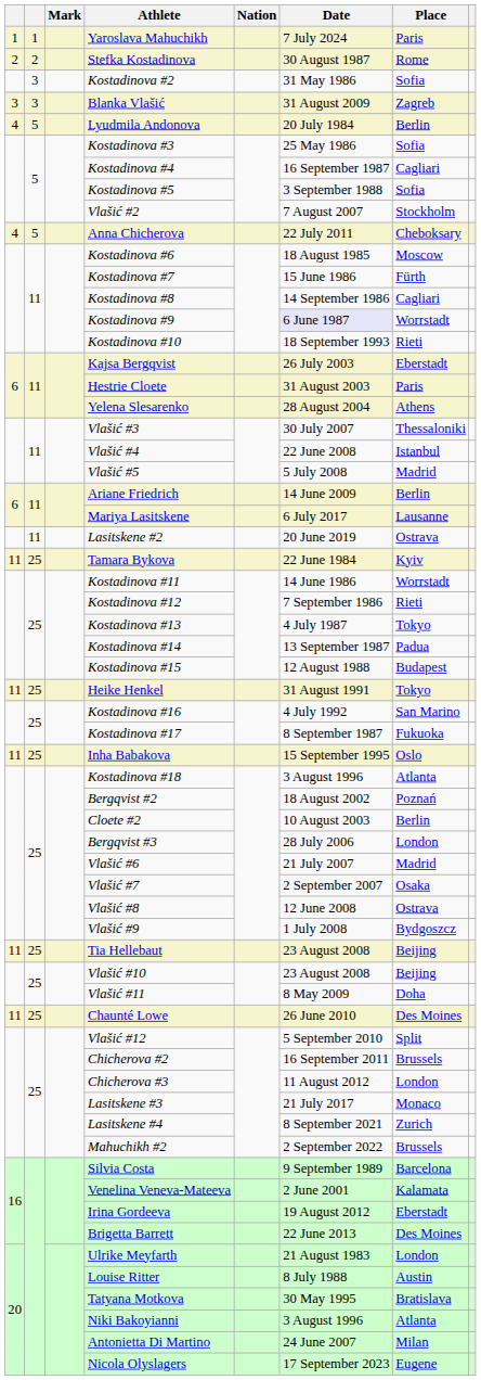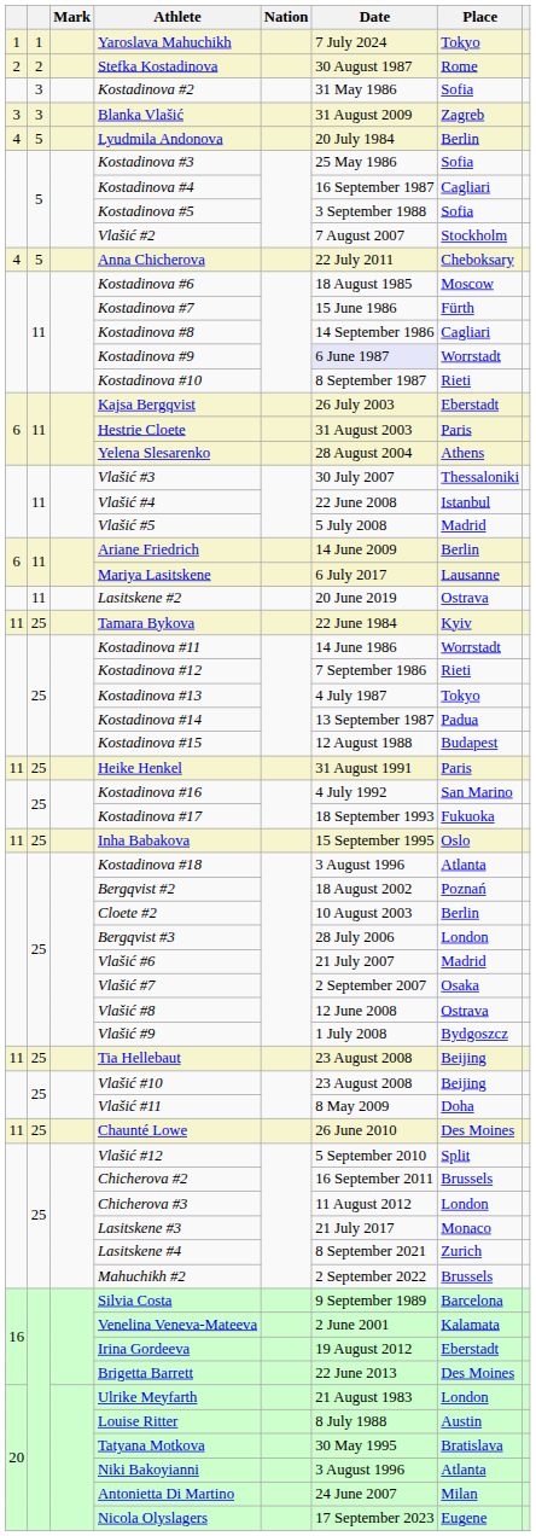 <table class="wikitable sortable">
 <tr>
 <th></th>
 <th></th>
 <th>Mark</th>
 <th>Athlete</th>
 <th>Nation</th>
 <th>Date</th>
 <th>Place</th>
 <th class="unsortable"></th>
 </tr>
 <tr bgcolor="#f6F5CE">
 <td align="center">1</td>
 <td align="center">1</td>
 <td></td>
 <td><a href='#'>Yaroslava Mahuchikh</a></td>
 <td></td>
 <td>7 July 2024</td>
-<td><a href='#'>Paris</a></td>
+<td><a href='#'>Tokyo</a></td>
 <td></td>
 </tr>
 <tr bgcolor="#f6F5CE">
 <td align="center">2</td>
 <td align="center">2</td>
 <td></td>
 <td><a href='#'>Stefka Kostadinova</a></td>
 <td></td>
 <td>30 August 1987</td>
 <td><a href='#'>Rome</a></td>
 <td></td>
 </tr>
 <tr>
 <td></td>
 <td align="center">3</td>
 <td></td>
 <td><em>Kostadinova #2</em></td>
 <td></td>
 <td>31 May 1986</td>
 <td><a href='#'>Sofia</a></td>
 <td></td>
 </tr>
 <tr bgcolor="#f6F5CE">
 <td align="center">3</td>
 <td align="center">3</td>
 <td></td>
 <td><a href='#'>Blanka Vlašić</a></td>
 <td></td>
 <td>31 August 2009</td>
 <td><a href='#'>Zagreb</a></td>
 <td></td>
 </tr>
 <tr bgcolor="#f6F5CE">
 <td align="center">4</td>
 <td align="center">5</td>
 <td></td>
 <td><a href='#'>Lyudmila Andonova</a></td>
 <td></td>
 <td>20 July 1984</td>
 <td><a href='#'>Berlin</a></td>
 <td></td>
 </tr>
 <tr>
 <td rowspan="4"></td>
 <td rowspan="4" align="center">5</td>
 <td rowspan="4"></td>
 <td><em>Kostadinova #3</em></td>
 <td rowspan="4"></td>
 <td>25 May 1986</td>
 <td><a href='#'>Sofia</a></td>
 <td></td>
 </tr>
 <tr>
 <td><em>Kostadinova #4</em></td>
 <td>16 September 1987</td>
 <td><a href='#'>Cagliari</a></td>
 <td></td>
 </tr>
 <tr>
 <td><em>Kostadinova #5</em></td>
 <td>3 September 1988</td>
 <td><a href='#'>Sofia</a></td>
 <td></td>
 </tr>
 <tr>
 <td><em>Vlašić #2</em></td>
 <td>7 August 2007</td>
 <td><a href='#'>Stockholm</a></td>
 <td></td>
 </tr>
 <tr bgcolor="#f6F5CE">
 <td align=center>4</td>
 <td align=center>5</td>
 <td></td>
 <td><a href='#'>Anna Chicherova</a></td>
 <td></td>
 <td>22 July 2011</td>
 <td><a href='#'>Cheboksary</a></td>
 <td></td>
 </tr>
 <tr>
 <td rowspan=5></td>
 <td rowspan=5 align=center>11</td>
 <td rowspan="5"></td>
 <td><em>Kostadinova #6</em></td>
 <td rowspan=5></td>
 <td>18 August 1985</td>
 <td><a href='#'>Moscow</a></td>
 <td></td>
 </tr>
 <tr>
 <td><em>Kostadinova #7</em></td>
 <td>15 June 1986</td>
 <td><a href='#'>Fürth</a></td>
 <td></td>
 </tr>
 <tr>
 <td><em>Kostadinova #8</em></td>
 <td>14 September 1986</td>
 <td><a href='#'>Cagliari</a></td>
 <td></td>
 </tr>
 <tr>
 <td><em>Kostadinova #9</em></td>
 <td style="background: lavender;">6 June 1987</td>
 <td><a href='#'>Worrstadt</a></td>
 <td></td>
 </tr>
 <tr>
 <td><em>Kostadinova #10</em></td>
-<td>18 September 1993</td>
+<td>8 September 1987</td>
 <td><a href='#'>Rieti</a></td>
 <td></td>
 </tr>
 <tr bgcolor="#f6F5CE">
 <td rowspan=3 align=center>6</td>
 <td rowspan=3 align=center>11</td>
 <td rowspan="3"></td>
 <td><a href='#'>Kajsa Bergqvist</a></td>
 <td></td>
 <td>26 July 2003</td>
 <td><a href='#'>Eberstadt</a></td>
 <td></td>
 </tr>
 <tr bgcolor="#f6F5CE">
 <td><a href='#'>Hestrie Cloete</a></td>
 <td></td>
 <td>31 August 2003</td>
 <td><a href='#'>Paris</a></td>
 <td></td>
 </tr>
 <tr bgcolor="#f6F5CE">
 <td><a href='#'>Yelena Slesarenko</a></td>
 <td></td>
 <td>28 August 2004</td>
 <td><a href='#'>Athens</a></td>
 <td></td>
 </tr>
 <tr>
 <td rowspan=3></td>
 <td rowspan=3 align=center>11</td>
 <td rowspan="3"></td>
 <td><em>Vlašić #3</em></td>
 <td rowspan=3></td>
 <td>30 July 2007</td>
 <td><a href='#'>Thessaloniki</a></td>
 <td></td>
 </tr>
 <tr>
 <td><em>Vlašić #4</em></td>
 <td>22 June 2008</td>
 <td><a href='#'>Istanbul</a></td>
 <td></td>
 </tr>
 <tr>
 <td><em>Vlašić #5</em></td>
 <td>5 July 2008</td>
 <td><a href='#'>Madrid</a></td>
 <td></td>
 </tr>
 <tr bgcolor="#f6F5CE">
 <td rowspan=2 align=center>6</td>
 <td rowspan=2 align=center>11</td>
 <td rowspan="2"></td>
 <td><a href='#'>Ariane Friedrich</a></td>
 <td></td>
 <td>14 June 2009</td>
 <td><a href='#'>Berlin</a></td>
 <td></td>
 </tr>
 <tr bgcolor="#f6F5CE">
 <td><a href='#'>Mariya Lasitskene</a></td>
 <td></td>
 <td>6 July 2017</td>
 <td><a href='#'>Lausanne</a></td>
 <td></td>
 </tr>
 <tr>
 <td></td>
 <td align=center>11</td>
 <td></td>
 <td><em>Lasitskene #2</em></td>
 <td></td>
 <td>20 June 2019</td>
 <td><a href='#'>Ostrava</a></td>
 <td></td>
 </tr>
 <tr bgcolor="#f6F5CE">
 <td align=center>11</td>
 <td align=center>25</td>
 <td></td>
 <td><a href='#'>Tamara Bykova</a></td>
 <td></td>
 <td>22 June 1984</td>
 <td><a href='#'>Kyiv</a></td>
 <td></td>
 </tr>
 <tr>
 <td rowspan=5></td>
 <td rowspan=5 align=center>25</td>
 <td rowspan="5"></td>
 <td><em>Kostadinova #11</em></td>
 <td rowspan=5></td>
 <td>14 June 1986</td>
 <td><a href='#'>Worrstadt</a></td>
 <td></td>
 </tr>
 <tr>
 <td><em>Kostadinova #12</em></td>
 <td>7 September 1986</td>
 <td><a href='#'>Rieti</a></td>
 <td></td>
 </tr>
 <tr>
 <td><em>Kostadinova #13</em></td>
 <td>4 July 1987</td>
 <td><a href='#'>Tokyo</a></td>
 <td></td>
 </tr>
 <tr>
 <td><em>Kostadinova #14</em></td>
 <td>13 September 1987</td>
 <td><a href='#'>Padua</a></td>
 <td></td>
 </tr>
 <tr>
 <td><em>Kostadinova #15</em></td>
 <td>12 August 1988</td>
 <td><a href='#'>Budapest</a></td>
 <td></td>
 </tr>
 <tr bgcolor="#f6F5CE">
 <td align=center>11</td>
 <td align=center>25</td>
 <td></td>
 <td><a href='#'>Heike Henkel</a></td>
 <td></td>
 <td>31 August 1991</td>
-<td><a href='#'>Tokyo</a></td>
+<td><a href='#'>Paris</a></td>
 <td></td>
 </tr>
 <tr>
 <td rowspan=2></td>
 <td rowspan=2 align=center>25</td>
 <td rowspan="2"></td>
 <td><em>Kostadinova #16</em></td>
 <td rowspan=2></td>
 <td>4 July 1992</td>
 <td><a href='#'>San Marino</a></td>
 <td></td>
 </tr>
 <tr>
 <td><em>Kostadinova #17</em></td>
-<td>8 September 1987</td>
+<td>18 September 1993</td>
 <td><a href='#'>Fukuoka</a></td>
 <td></td>
 </tr>
 <tr bgcolor="#f6F5CE">
 <td align=center>11</td>
 <td align=center>25</td>
 <td></td>
 <td><a href='#'>Inha Babakova</a></td>
 <td></td>
 <td>15 September 1995</td>
 <td><a href='#'>Oslo</a></td>
 <td></td>
 </tr>
 <tr>
 <td rowspan=8></td>
 <td rowspan=8 align=center>25</td>
 <td rowspan="8"></td>
 <td><em>Kostadinova #18</em></td>
 <td rowspan=8></td>
 <td>3 August 1996</td>
 <td><a href='#'>Atlanta</a></td>
 <td></td>
 </tr>
 <tr>
 <td><em>Bergqvist #2</em></td>
 <td>18 August 2002</td>
 <td><a href='#'>Poznań</a></td>
 <td></td>
 </tr>
 <tr>
 <td><em>Cloete #2</em></td>
 <td>10 August 2003</td>
 <td><a href='#'>Berlin</a></td>
 <td></td>
 </tr>
 <tr>
 <td><em>Bergqvist #3</em></td>
 <td>28 July 2006</td>
 <td><a href='#'>London</a></td>
 <td></td>
 </tr>
 <tr>
 <td><em>Vlašić #6</em></td>
 <td>21 July 2007</td>
 <td><a href='#'>Madrid</a></td>
 <td></td>
 </tr>
 <tr>
 <td><em>Vlašić #7</em></td>
 <td>2 September 2007</td>
 <td><a href='#'>Osaka</a></td>
 <td></td>
 </tr>
 <tr>
 <td><em>Vlašić #8</em></td>
 <td>12 June 2008</td>
 <td><a href='#'>Ostrava</a></td>
 <td></td>
 </tr>
 <tr>
 <td><em>Vlašić #9</em></td>
 <td>1 July 2008</td>
 <td><a href='#'>Bydgoszcz</a></td>
 <td></td>
 </tr>
 <tr bgcolor="#f6F5CE">
 <td align=center>11</td>
 <td align=center>25</td>
 <td></td>
 <td><a href='#'>Tia Hellebaut</a></td>
 <td></td>
 <td>23 August 2008</td>
 <td><a href='#'>Beijing</a></td>
 <td></td>
 </tr>
 <tr>
 <td rowspan=2></td>
 <td rowspan=2 align=center>25</td>
 <td rowspan="2"></td>
 <td><em>Vlašić #10</em></td>
 <td rowspan=2></td>
 <td>23 August 2008</td>
 <td><a href='#'>Beijing</a></td>
 <td></td>
 </tr>
 <tr>
 <td><em>Vlašić #11</em></td>
 <td>8 May 2009</td>
 <td><a href='#'>Doha</a></td>
 <td></td>
 </tr>
 <tr bgcolor="#f6F5CE">
 <td align=center>11</td>
 <td align=center>25</td>
 <td></td>
 <td><a href='#'>Chaunté Lowe</a></td>
 <td></td>
 <td>26 June 2010</td>
 <td><a href='#'>Des Moines</a></td>
 <td></td>
 </tr>
 <tr>
 <td rowspan=6></td>
 <td rowspan="6" align="center">25</td>
 <td rowspan="6"></td>
 <td><em>Vlašić #12</em></td>
 <td rowspan="6"></td>
 <td>5 September 2010</td>
 <td><a href='#'>Split</a></td>
 <td></td>
 </tr>
 <tr>
 <td><em>Chicherova #2</em></td>
 <td>16 September 2011</td>
 <td><a href='#'>Brussels</a></td>
 <td></td>
 </tr>
 <tr>
 <td><em>Chicherova #3</em></td>
 <td>11 August 2012</td>
 <td><a href='#'>London</a></td>
 <td></td>
 </tr>
 <tr>
 <td><em>Lasitskene #3</em></td>
 <td>21 July 2017</td>
 <td><a href='#'>Monaco</a></td>
 <td></td>
 </tr>
 <tr>
 <td><em>Lasitskene #4</em></td>
 <td>8 September 2021</td>
 <td><a href='#'>Zurich</a></td>
 <td></td>
 </tr>
 <tr>
 <td><em>Mahuchikh #2</em></td>
 <td>2 September 2022</td>
 <td><a href='#'>Brussels</a></td>
 <td></td>
 </tr>
 <tr bgcolor="#CCFFCC">
 <td rowspan="4" align="center">16</td>
 <td rowspan="10"></td>
 <td rowspan="4"></td>
 <td><a href='#'>Silvia Costa</a></td>
 <td></td>
 <td>9 September 1989</td>
 <td><a href='#'>Barcelona</a></td>
 <td></td>
 </tr>
 <tr bgcolor=#CCFFCC>
 <td><a href='#'>Venelina Veneva-Mateeva</a></td>
 <td></td>
 <td>2 June 2001</td>
 <td><a href='#'>Kalamata</a></td>
 <td></td>
 </tr>
 <tr bgcolor=#CCFFCC>
 <td><a href='#'>Irina Gordeeva</a></td>
 <td></td>
 <td>19 August 2012</td>
 <td><a href='#'>Eberstadt</a></td>
 <td></td>
 </tr>
 <tr bgcolor=#CCFFCC>
 <td><a href='#'>Brigetta Barrett</a></td>
 <td></td>
 <td>22 June 2013</td>
 <td><a href='#'>Des Moines</a></td>
 <td></td>
 </tr>
 <tr bgcolor="#CCFFCC">
 <td rowspan="6" align="center">20</td>
 <td rowspan="6"></td>
 <td><a href='#'>Ulrike Meyfarth</a></td>
 <td></td>
 <td>21 August 1983</td>
 <td><a href='#'>London</a></td>
 <td></td>
 </tr>
 <tr bgcolor=#CCFFCC>
 <td><a href='#'>Louise Ritter</a></td>
 <td></td>
 <td>8 July 1988</td>
 <td><a href='#'>Austin</a></td>
 <td></td>
 </tr>
 <tr bgcolor=#CCFFCC>
 <td><a href='#'>Tatyana Motkova</a></td>
 <td></td>
 <td>30 May 1995</td>
 <td><a href='#'>Bratislava</a></td>
 <td></td>
 </tr>
 <tr bgcolor=#CCFFCC>
 <td><a href='#'>Niki Bakoyianni</a></td>
 <td></td>
 <td>3 August 1996</td>
 <td><a href='#'>Atlanta</a></td>
 <td></td>
 </tr>
 <tr bgcolor=#CCFFCC>
 <td><a href='#'>Antonietta Di Martino</a></td>
 <td></td>
 <td>24 June 2007</td>
 <td><a href='#'>Milan</a></td>
 <td></td>
 </tr>
 <tr bgcolor=#CCFFCC>
 <td><a href='#'>Nicola Olyslagers</a></td>
 <td></td>
 <td>17 September 2023</td>
 <td><a href='#'>Eugene</a></td>
 <td></td>
 </tr>
 </table>
